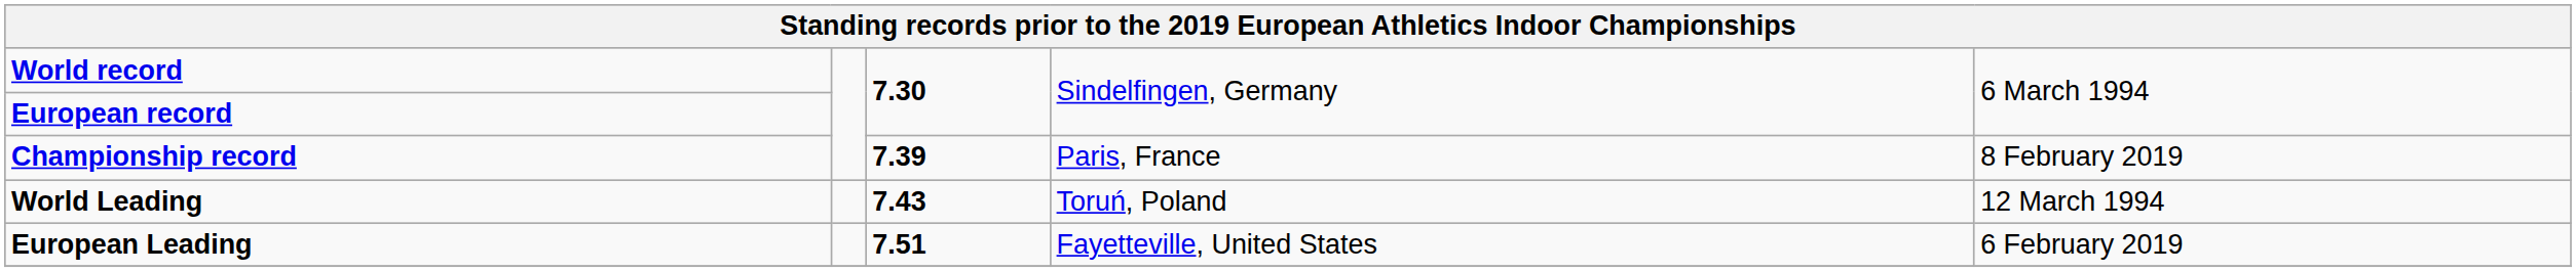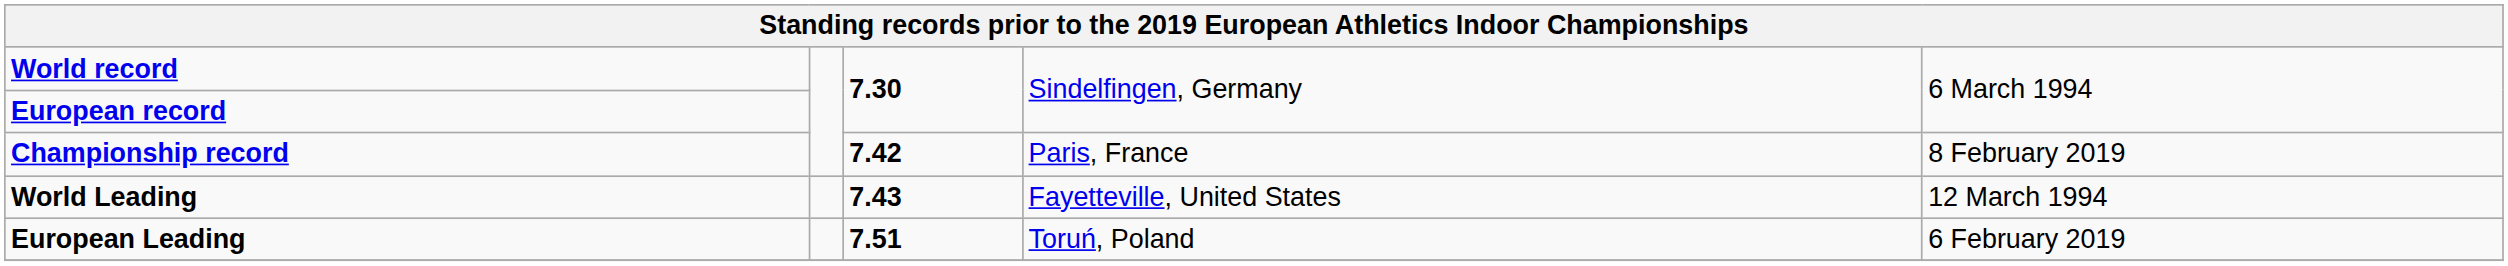 <table class="wikitable" width=75%>
 <tr>
 <th colspan="5">Standing records prior to the 2019 European Athletics Indoor Championships</th>
 </tr>
 <tr>
 <td><strong><a href='#'>World record</a></strong></td>
 <td rowspan=3></td>
 <td rowspan=2><strong>7.30</strong></td>
 <td rowspan=2><a href='#'>Sindelfingen</a>, Germany</td>
 <td rowspan=2>6 March 1994</td>
 </tr>
 <tr>
 <td><strong><a href='#'>European record</a></strong></td>
 </tr>
 <tr>
 <td><strong><a href='#'>Championship record</a></strong></td>
-<td><strong>7.39</strong></td>
+<td><strong>7.42</strong></td>
 <td><a href='#'>Paris</a>, France</td>
 <td>8 February 2019</td>
 </tr>
 <tr>
 <td><strong>World Leading</strong></td>
 <td></td>
 <td><strong>7.43</strong></td>
-<td><a href='#'>Toruń</a>, Poland</td>
+<td><a href='#'>Fayetteville</a>, United States</td>
 <td>12 March 1994</td>
 </tr>
 <tr>
 <td><strong>European Leading</strong></td>
 <td></td>
 <td><strong>7.51</strong></td>
-<td><a href='#'>Fayetteville</a>, United States</td>
+<td><a href='#'>Toruń</a>, Poland</td>
 <td>6 February 2019</td>
 </tr>
 <tr>
 </tr>
 </table>
